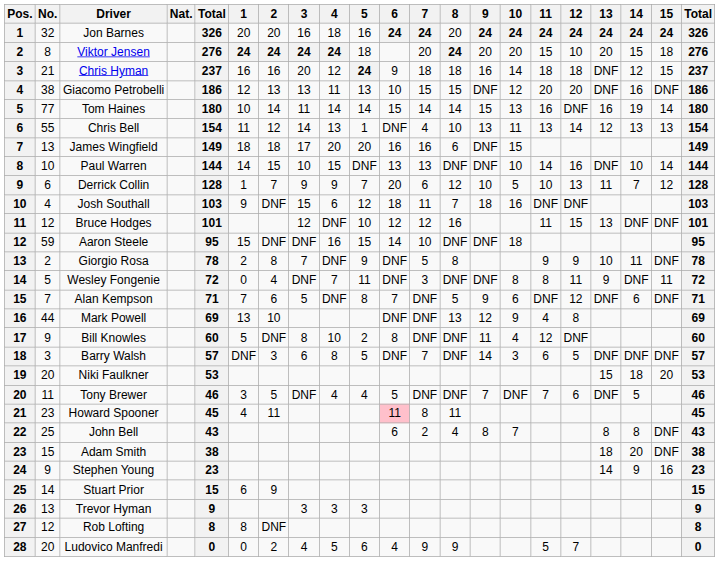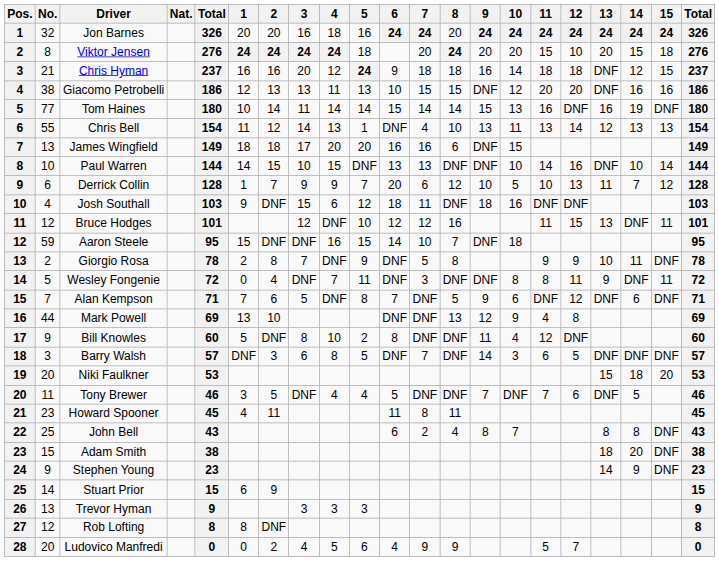 <table class="wikitable" style="text-align:center">
 <tr>
 <th>Pos.</th>
 <th>No.</th>
 <th>Driver</th>
 <th>Nat.</th>
 <th>Total</th>
 <th>1</th>
 <th>2</th>
 <th>3</th>
 <th>4</th>
 <th>5</th>
 <th>6</th>
 <th>7</th>
 <th>8</th>
 <th>9</th>
 <th>10</th>
 <th>11</th>
 <th>12</th>
 <th>13</th>
 <th>14</th>
 <th>15</th>
 <th>Total</th>
 </tr>
 <tr>
 <th>1</th>
 <td>32</td>
 <td>Jon Barnes</td>
 <td></td>
 <th>326</th>
 <td>20</td>
 <td>20</td>
 <td>16</td>
 <td>18</td>
 <td>16</td>
 <th>24</th>
 <th>24</th>
 <td>20</td>
 <th>24</th>
 <th>24</th>
 <th>24</th>
 <th>24</th>
 <th>24</th>
 <th>24</th>
 <th>24</th>
 <th>326</th>
 </tr>
 <tr>
 <th>2</th>
 <td>8</td>
 <td><a href='#'>Viktor Jensen</a></td>
 <td></td>
 <th>276</th>
 <th>24</th>
 <th>24</th>
 <th>24</th>
 <th>24</th>
 <td>18</td>
 <td></td>
 <td>20</td>
 <th>24</th>
 <td>20</td>
 <td>20</td>
 <td>15</td>
 <td>10</td>
 <td>20</td>
 <td>15</td>
 <td>18</td>
 <th>276</th>
 </tr>
 <tr>
 <th>3</th>
 <td>21</td>
 <td><a href='#'>Chris Hyman</a></td>
 <td></td>
 <th>237</th>
 <td>16</td>
 <td>16</td>
 <td>20</td>
 <td>12</td>
 <th>24</th>
 <td>9</td>
 <td>18</td>
 <td>18</td>
 <td>16</td>
 <td>14</td>
 <td>18</td>
 <td>18</td>
 <td>DNF</td>
 <td>12</td>
 <td>15</td>
 <th>237</th>
 </tr>
 <tr>
 <th>4</th>
 <td>38</td>
 <td>Giacomo Petrobelli</td>
 <td></td>
 <th>186</th>
 <td>12</td>
 <td>13</td>
 <td>13</td>
 <td>11</td>
 <td>13</td>
 <td>10</td>
 <td>15</td>
 <td>15</td>
 <td>DNF</td>
 <td>12</td>
 <td>20</td>
 <td>20</td>
 <td>DNF</td>
 <td>16</td>
-<td>DNF</td>
+<td>16</td>
 <th>186</th>
 </tr>
 <tr>
 <th>5</th>
 <td>77</td>
 <td>Tom Haines</td>
 <td></td>
 <th>180</th>
 <td>10</td>
 <td>14</td>
 <td>11</td>
 <td>14</td>
 <td>14</td>
 <td>15</td>
 <td>14</td>
 <td>14</td>
 <td>15</td>
 <td>13</td>
 <td>16</td>
 <td>DNF</td>
 <td>16</td>
 <td>19</td>
-<td>14</td>
+<td>DNF</td>
 <th>180</th>
 </tr>
 <tr>
 <th>6</th>
 <td>55</td>
 <td>Chris Bell</td>
 <td></td>
 <th>154</th>
 <td>11</td>
 <td>12</td>
 <td>14</td>
 <td>13</td>
 <td>1</td>
 <td>DNF</td>
 <td>4</td>
 <td>10</td>
 <td>13</td>
 <td>11</td>
 <td>13</td>
 <td>14</td>
 <td>12</td>
 <td>13</td>
 <td>13</td>
 <th>154</th>
 </tr>
 <tr>
 <th>7</th>
 <td>13</td>
 <td>James Wingfield</td>
 <td></td>
 <th>149</th>
 <td>18</td>
 <td>18</td>
 <td>17</td>
 <td>20</td>
 <td>20</td>
 <td>16</td>
 <td>16</td>
 <td>6</td>
 <td>DNF</td>
 <td>15</td>
 <td></td>
 <td></td>
 <td></td>
 <td></td>
 <td></td>
 <th>149</th>
 </tr>
 <tr>
 <th>8</th>
 <td>10</td>
 <td>Paul Warren</td>
 <td></td>
 <th>144</th>
 <td>14</td>
 <td>15</td>
 <td>10</td>
 <td>15</td>
 <td>DNF</td>
 <td>13</td>
 <td>13</td>
 <td>DNF</td>
 <td>DNF</td>
 <td>10</td>
 <td>14</td>
 <td>16</td>
 <td>DNF</td>
 <td>10</td>
 <td>14</td>
 <th>144</th>
 </tr>
 <tr>
 <th>9</th>
 <td>6</td>
 <td>Derrick Collin</td>
 <td></td>
 <th>128</th>
 <td>1</td>
 <td>7</td>
 <td>9</td>
 <td>9</td>
 <td>7</td>
 <td>20</td>
 <td>6</td>
 <td>12</td>
 <td>10</td>
 <td>5</td>
 <td>10</td>
 <td>13</td>
 <td>11</td>
 <td>7</td>
 <td>12</td>
 <th>128</th>
 </tr>
 <tr>
 <th>10</th>
 <td>4</td>
 <td>Josh Southall</td>
 <td></td>
 <th>103</th>
 <td>9</td>
 <td>DNF</td>
 <td>15</td>
 <td>6</td>
 <td>12</td>
 <td>18</td>
 <td>11</td>
-<td>7</td>
+<td>DNF</td>
 <td>18</td>
 <td>16</td>
 <td>DNF</td>
 <td>DNF</td>
 <td></td>
 <td></td>
 <td></td>
 <th>103</th>
 </tr>
 <tr>
 <th>11</th>
 <td>12</td>
 <td>Bruce Hodges</td>
 <td></td>
 <th>101</th>
 <td></td>
 <td></td>
 <td>12</td>
 <td>DNF</td>
 <td>10</td>
 <td>12</td>
 <td>12</td>
 <td>16</td>
 <td></td>
 <td></td>
 <td>11</td>
 <td>15</td>
 <td>13</td>
 <td>DNF</td>
-<td>DNF</td>
+<td>11</td>
 <th>101</th>
 </tr>
 <tr>
 <th>12</th>
 <td>59</td>
 <td>Aaron Steele</td>
 <td></td>
 <th>95</th>
 <td>15</td>
 <td>DNF</td>
 <td>DNF</td>
 <td>16</td>
 <td>15</td>
 <td>14</td>
 <td>10</td>
-<td>DNF</td>
+<td>7</td>
 <td>DNF</td>
 <td>18</td>
 <td></td>
 <td></td>
 <td></td>
 <td></td>
 <td></td>
 <th>95</th>
 </tr>
 <tr>
 <th>13</th>
 <td>2</td>
 <td>Giorgio Rosa</td>
 <td></td>
 <th>78</th>
 <td>2</td>
 <td>8</td>
 <td>7</td>
 <td>DNF</td>
 <td>9</td>
 <td>DNF</td>
 <td>5</td>
 <td>8</td>
 <td></td>
 <td></td>
 <td>9</td>
 <td>9</td>
 <td>10</td>
 <td>11</td>
 <td>DNF</td>
 <th>78</th>
 </tr>
 <tr>
 <th>14</th>
 <td>5</td>
 <td>Wesley Fongenie</td>
 <td></td>
 <th>72</th>
 <td>0</td>
 <td>4</td>
 <td>DNF</td>
 <td>7</td>
 <td>11</td>
 <td>DNF</td>
 <td>3</td>
 <td>DNF</td>
 <td>DNF</td>
 <td>8</td>
 <td>8</td>
 <td>11</td>
 <td>9</td>
 <td>DNF</td>
 <td>11</td>
 <th>72</th>
 </tr>
 <tr>
 <th>15</th>
 <td>7</td>
 <td>Alan Kempson</td>
 <td></td>
 <th>71</th>
 <td>7</td>
 <td>6</td>
 <td>5</td>
 <td>DNF</td>
 <td>8</td>
 <td>7</td>
 <td>DNF</td>
 <td>5</td>
 <td>9</td>
 <td>6</td>
 <td>DNF</td>
 <td>12</td>
 <td>DNF</td>
 <td>6</td>
 <td>DNF</td>
 <th>71</th>
 </tr>
 <tr>
 <th>16</th>
 <td>44</td>
 <td>Mark Powell</td>
 <td></td>
 <th>69</th>
 <td>13</td>
 <td>10</td>
 <td></td>
 <td></td>
 <td></td>
 <td>DNF</td>
 <td>DNF</td>
 <td>13</td>
 <td>12</td>
 <td>9</td>
 <td>4</td>
 <td>8</td>
 <td></td>
 <td></td>
 <td></td>
 <th>69</th>
 </tr>
 <tr>
 <th>17</th>
 <td>9</td>
 <td>Bill Knowles</td>
 <td></td>
 <th>60</th>
 <td>5</td>
 <td>DNF</td>
 <td>8</td>
 <td>10</td>
 <td>2</td>
 <td>8</td>
 <td>DNF</td>
 <td>DNF</td>
 <td>11</td>
 <td>4</td>
 <td>12</td>
 <td>DNF</td>
 <td></td>
 <td></td>
 <td></td>
 <th>60</th>
 </tr>
 <tr>
 <th>18</th>
 <td>3</td>
 <td>Barry Walsh</td>
 <td></td>
 <th>57</th>
 <td>DNF</td>
 <td>3</td>
 <td>6</td>
 <td>8</td>
 <td>5</td>
 <td>DNF</td>
 <td>7</td>
 <td>DNF</td>
 <td>14</td>
 <td>3</td>
 <td>6</td>
 <td>5</td>
 <td>DNF</td>
 <td>DNF</td>
 <td>DNF</td>
 <th>57</th>
 </tr>
 <tr>
 <th>19</th>
 <td>20</td>
 <td>Niki Faulkner</td>
 <td></td>
 <th>53</th>
 <td></td>
 <td></td>
 <td></td>
 <td></td>
 <td></td>
 <td></td>
 <td></td>
 <td></td>
 <td></td>
 <td></td>
 <td></td>
 <td></td>
 <td>15</td>
 <td>18</td>
 <td>20</td>
 <th>53</th>
 </tr>
 <tr>
 <th>20</th>
 <td>11</td>
 <td>Tony Brewer</td>
 <td></td>
 <th>46</th>
 <td>3</td>
 <td>5</td>
 <td>DNF</td>
 <td>4</td>
 <td>4</td>
 <td>5</td>
 <td>DNF</td>
 <td>DNF</td>
 <td>7</td>
 <td>DNF</td>
 <td>7</td>
 <td>6</td>
 <td>DNF</td>
 <td>5</td>
 <td></td>
 <th>46</th>
 </tr>
 <tr>
 <th>21</th>
 <td>23</td>
 <td>Howard Spooner</td>
 <td></td>
 <th>45</th>
 <td>4</td>
 <td>11</td>
 <td></td>
 <td></td>
 <td></td>
-<td style="background: pink;">11</td>
+<td>11</td>
 <td>8</td>
 <td>11</td>
 <td></td>
 <td></td>
 <td></td>
 <td></td>
 <td></td>
 <td></td>
 <td></td>
 <th>45</th>
 </tr>
 <tr>
 <th>22</th>
 <td>25</td>
 <td>John Bell</td>
 <td></td>
 <th>43</th>
 <td></td>
 <td></td>
 <td></td>
 <td></td>
 <td></td>
 <td>6</td>
 <td>2</td>
 <td>4</td>
 <td>8</td>
 <td>7</td>
 <td></td>
 <td></td>
 <td>8</td>
 <td>8</td>
 <td>DNF</td>
 <th>43</th>
 </tr>
 <tr>
 <th>23</th>
 <td>15</td>
 <td>Adam Smith</td>
 <td></td>
 <th>38</th>
 <td></td>
 <td></td>
 <td></td>
 <td></td>
 <td></td>
 <td></td>
 <td></td>
 <td></td>
 <td></td>
 <td></td>
 <td></td>
 <td></td>
 <td>18</td>
 <td>20</td>
 <td>DNF</td>
 <th>38</th>
 </tr>
 <tr>
 <th>24</th>
 <td>9</td>
 <td>Stephen Young</td>
 <td></td>
 <th>23</th>
 <td></td>
 <td></td>
 <td></td>
 <td></td>
 <td></td>
 <td></td>
 <td></td>
 <td></td>
 <td></td>
 <td></td>
 <td></td>
 <td></td>
 <td>14</td>
 <td>9</td>
-<td>16</td>
+<td>DNF</td>
 <th>23</th>
 </tr>
 <tr>
 <th>25</th>
 <td>14</td>
 <td>Stuart Prior</td>
 <td></td>
 <th>15</th>
 <td>6</td>
 <td>9</td>
 <td></td>
 <td></td>
 <td></td>
 <td></td>
 <td></td>
 <td></td>
 <td></td>
 <td></td>
 <td></td>
 <td></td>
 <td></td>
 <td></td>
 <td></td>
 <th>15</th>
 </tr>
 <tr>
 <th>26</th>
 <td>13</td>
 <td>Trevor Hyman</td>
 <td></td>
 <th>9</th>
 <td></td>
 <td></td>
 <td>3</td>
 <td>3</td>
 <td>3</td>
 <td></td>
 <td></td>
 <td></td>
 <td></td>
 <td></td>
 <td></td>
 <td></td>
 <td></td>
 <td></td>
 <td></td>
 <th>9</th>
 </tr>
 <tr>
 <th>27</th>
 <td>12</td>
 <td>Rob Lofting</td>
 <td></td>
 <th>8</th>
 <td>8</td>
 <td>DNF</td>
 <td></td>
 <td></td>
 <td></td>
 <td></td>
 <td></td>
 <td></td>
 <td></td>
 <td></td>
 <td></td>
 <td></td>
 <td></td>
 <td></td>
 <td></td>
 <th>8</th>
 </tr>
 <tr>
 <th>28</th>
 <td>20</td>
 <td>Ludovico Manfredi</td>
 <td></td>
 <th>0</th>
 <td>0</td>
 <td>2</td>
 <td>4</td>
 <td>5</td>
 <td>6</td>
 <td>4</td>
 <td>9</td>
 <td>9</td>
 <td></td>
 <td></td>
 <td>5</td>
 <td>7</td>
 <td></td>
 <td></td>
 <td></td>
 <th>0</th>
 </tr>
 </table>
